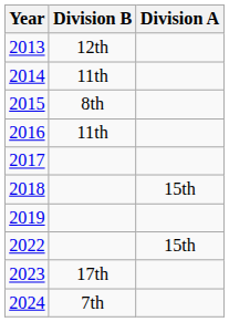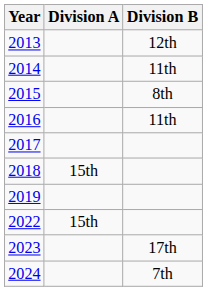 <table class="wikitable" style="text-align:center">
 <tr>
 <th>Year</th>
+<th>Division A</th>
 <th>Division B</th>
-<th>Division A</th>
 </tr>
 <tr>
 <td><a href='#'>2013</a></td>
+<td></td>
 <td>12th</td>
-<td></td>
 </tr>
 <tr>
 <td><a href='#'>2014</a></td>
+<td></td>
 <td>11th</td>
-<td></td>
 </tr>
 <tr>
 <td><a href='#'>2015</a></td>
+<td></td>
 <td>8th</td>
-<td></td>
 </tr>
 <tr>
 <td><a href='#'>2016</a></td>
+<td></td>
 <td>11th</td>
-<td></td>
 </tr>
 <tr>
 <td><a href='#'>2017</a></td>
 <td></td>
 <td></td>
 </tr>
 <tr>
 <td><a href='#'>2018</a></td>
+<td>15th</td>
 <td></td>
-<td>15th</td>
 </tr>
 <tr>
 <td><a href='#'>2019</a></td>
 <td></td>
 <td></td>
 </tr>
 <tr>
 <td><a href='#'>2022</a></td>
+<td>15th</td>
 <td></td>
-<td>15th</td>
 </tr>
 <tr>
 <td><a href='#'>2023</a></td>
+<td></td>
 <td>17th</td>
-<td></td>
 </tr>
 <tr>
 <td><a href='#'>2024</a></td>
+<td></td>
 <td>7th</td>
-<td></td>
 </tr>
 </table>
